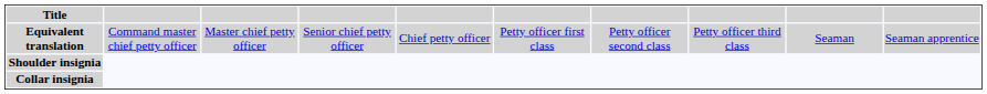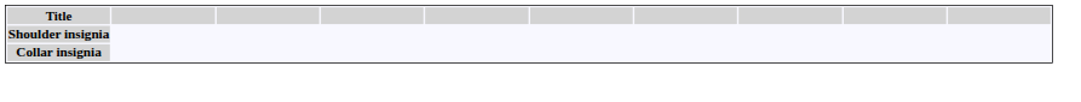 <table bgcolor=#F8F8FF style="text-align:center; border: 1px solid #000">
 <tr bgcolor=#D3D3D3 style="font-size:85%">
 <th width=10% style="font-size:115%">Title</th>
 <th width=10%><br></th>
 <th width=10%><br></th>
 <th width=10%><br></th>
 <th width=10%><br></th>
 <th width=10%><br></th>
 <th width=10%><br></th>
 <th width=10%><br></th>
 <th width=10%><br></th>
 <th width=10%><br></th>
-</tr>
-<tr bgcolor=#D3D3D3>
-<th>Equivalent translation</th>
-<td><a href='#'>Command master chief petty officer</a></td>
-<td><a href='#'>Master chief petty officer</a></td>
-<td><a href='#'>Senior chief petty officer</a></td>
-<td><a href='#'>Chief petty officer</a></td>
-<td><a href='#'>Petty officer first class</a></td>
-<td><a href='#'>Petty officer second class</a></td>
-<td><a href='#'>Petty officer third class</a></td>
-<td><a href='#'>Seaman</a></td>
-<td><a href='#'>Seaman apprentice</a></td>
 </tr>
 <tr>
 <th bgcolor=#D3D3D3>Shoulder insignia</th>
 <td></td>
 <td></td>
 <td></td>
 <td></td>
 <td></td>
 <td></td>
 <td></td>
 <td></td>
 <td></td>
 </tr>
 <tr>
 <th bgcolor=#D3D3D3>Collar insignia</th>
 <td></td>
 <td></td>
 <td></td>
 <td></td>
 <td></td>
 <td></td>
 <td></td>
 <td></td>
 <td></td>
 </tr>
 </table>
